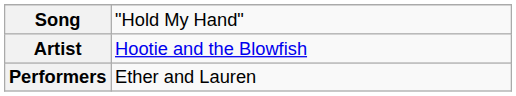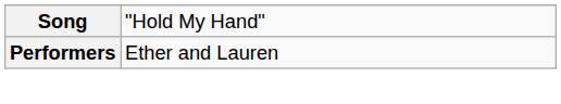 <table class="wikitable" style="font-size: 90%" width=400px>
 <tr>
 </tr>
 <tr>
 <th width=10%>Song</th>
 <td>"Hold My Hand"</td>
 </tr>
 <tr>
-<th width=10%>Artist</th>
-<td><a href='#'>Hootie and the Blowfish</a></td>
-</tr>
-<tr>
 <th width=10%>Performers</th>
 <td>Ether and Lauren</td>
 </tr>
 </table>
